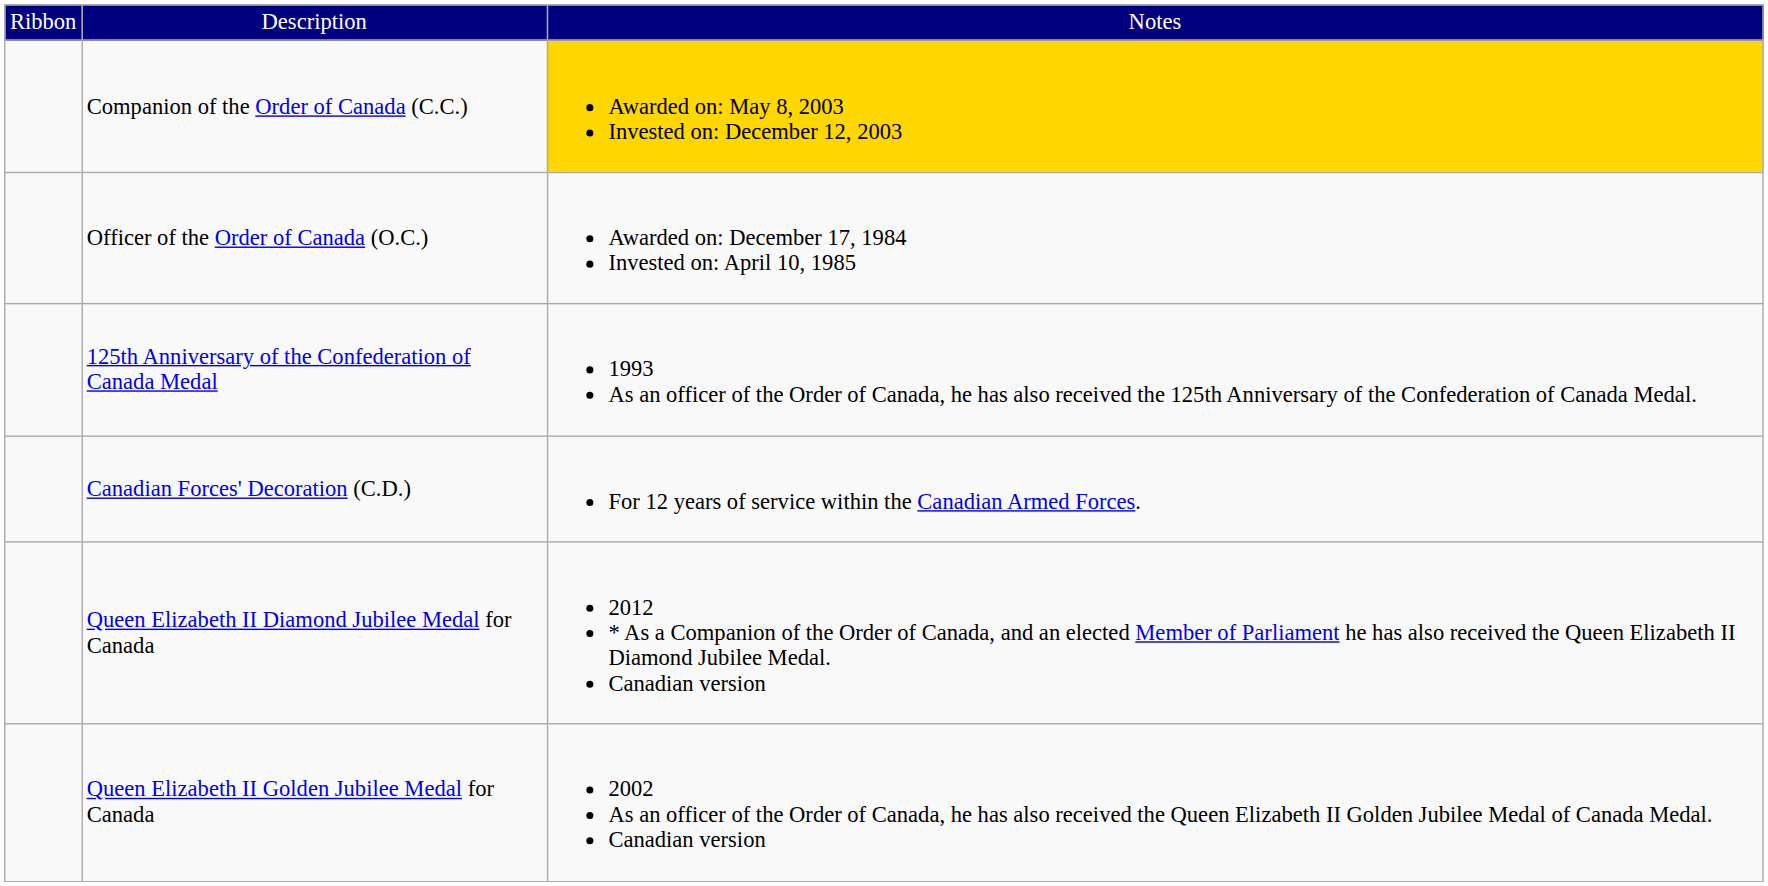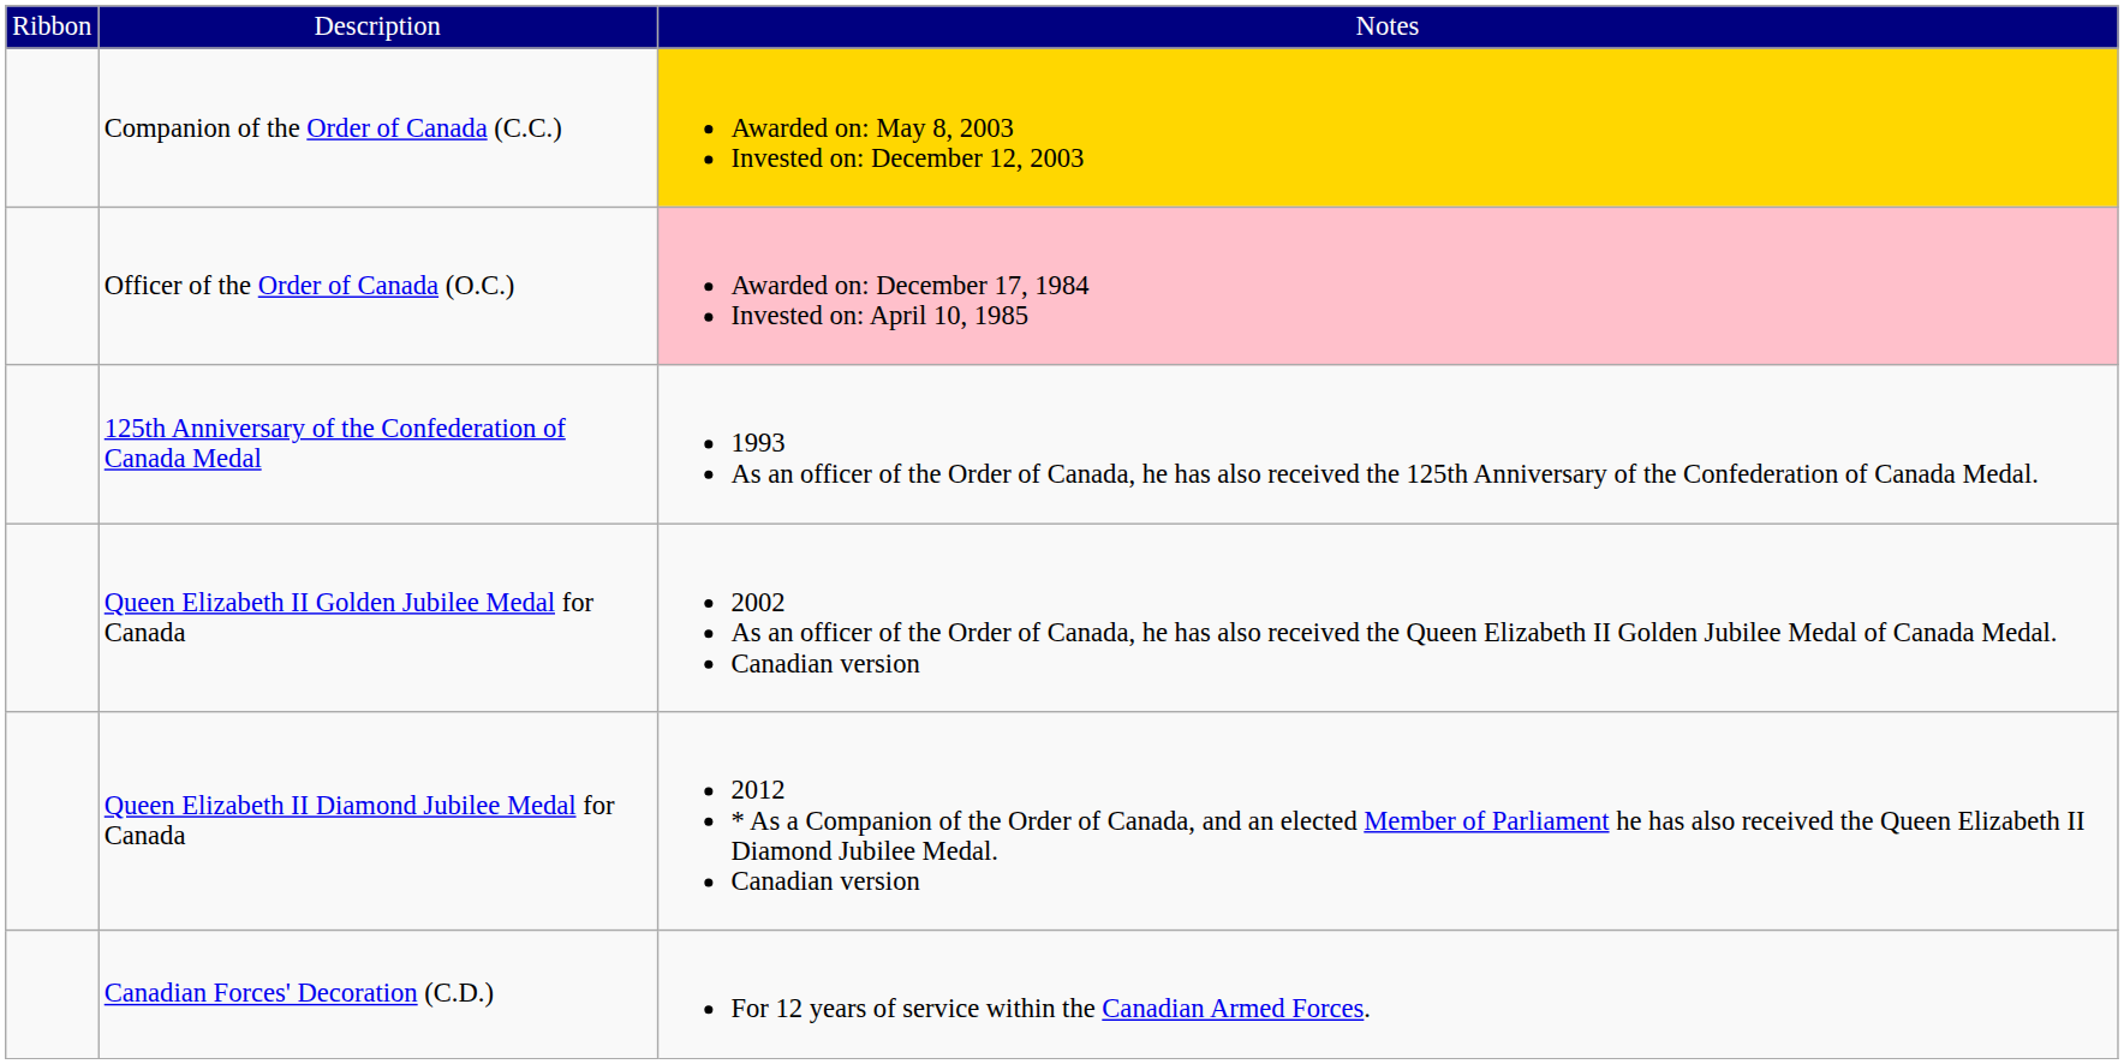 <table class="wikitable">
 <tr style="background:Navy;color:White" align="center">
 <td>Ribbon</td>
 <td>Description</td>
 <td>Notes</td>
 </tr>
 <tr>
 <td></td>
 <td>Companion of the <a href='#'>Order of Canada</a> (C.C.)</td>
 <td style="background: gold;"><br><ul><li>Awarded on: May 8, 2003</li><li>Invested on: December 12, 2003</li></ul></td>
 </tr>
 <tr>
 <td></td>
 <td>Officer of the <a href='#'>Order of Canada</a> (O.C.)</td>
-<td><br><ul><li>Awarded on: December 17, 1984</li><li>Invested on: April 10, 1985</li></ul></td>
+<td style="background: pink;"><br><ul><li>Awarded on: December 17, 1984</li><li>Invested on: April 10, 1985</li></ul></td>
 </tr>
 <tr>
 <td></td>
 <td><a href='#'>125th Anniversary of the Confederation of Canada Medal</a></td>
 <td><br><ul><li>1993</li><li>As an officer of the Order of Canada, he has also received the 125th Anniversary of the Confederation of Canada Medal.</li></ul></td>
 </tr>
 <tr>
 <td></td>
-<td><a href='#'>Canadian Forces' Decoration</a> (C.D.)</td>
-<td><br><ul><li>For 12 years of service within the <a href='#'>Canadian Armed Forces</a>.</li></ul></td>
+<td><a href='#'>Queen Elizabeth II Golden Jubilee Medal</a> for Canada</td>
+<td><br><ul><li>2002</li><li>As an officer of the Order of Canada, he has also received the Queen Elizabeth II Golden Jubilee Medal of Canada Medal.</li><li>Canadian version</li></ul></td>
 </tr>
 <tr>
 <td></td>
 <td><a href='#'>Queen Elizabeth II Diamond Jubilee Medal</a> for Canada</td>
 <td><br><ul><li>2012</li><li>* As a Companion of the Order of Canada, and an elected <a href='#'>Member of Parliament</a> he has also received the Queen Elizabeth II Diamond Jubilee Medal.</li><li>Canadian version</li></ul></td>
 </tr>
 <tr>
 <td></td>
-<td><a href='#'>Queen Elizabeth II Golden Jubilee Medal</a> for Canada</td>
-<td><br><ul><li>2002</li><li>As an officer of the Order of Canada, he has also received the Queen Elizabeth II Golden Jubilee Medal of Canada Medal.</li><li>Canadian version</li></ul></td>
+<td><a href='#'>Canadian Forces' Decoration</a> (C.D.)</td>
+<td><br><ul><li>For 12 years of service within the <a href='#'>Canadian Armed Forces</a>.</li></ul></td>
 </tr>
 </table>
